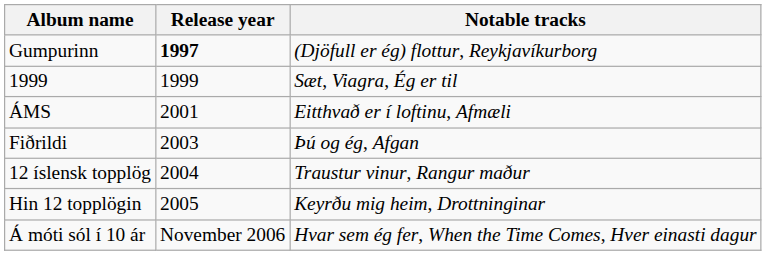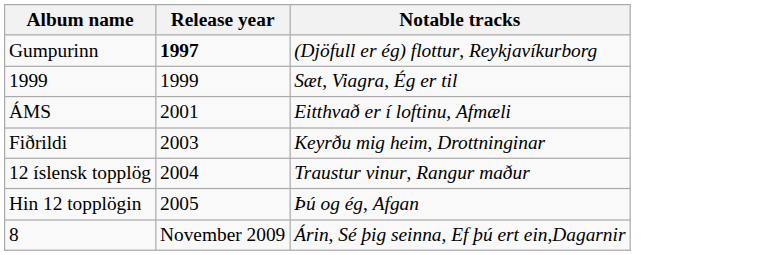 <table class="wikitable">
 <tr>
 <th>Album name</th>
 <th>Release year</th>
 <th>Notable tracks</th>
 </tr>
 <tr>
 <td>Gumpurinn</td>
 <td><strong>1997</strong></td>
 <td><em>(Djöfull er ég) flottur</em>, <em>Reykjavíkurborg</em></td>
 </tr>
 <tr>
 <td>1999</td>
 <td>1999</td>
 <td><em>Sæt</em>, <em>Viagra</em>, <em>Ég er til</em></td>
 </tr>
 <tr>
 <td>ÁMS</td>
 <td>2001</td>
 <td><em>Eitthvað er í loftinu</em>, <em>Afmæli</em></td>
 </tr>
 <tr>
 <td>Fiðrildi</td>
 <td>2003</td>
-<td><em>Þú og ég</em>, <em>Afgan</em></td>
+<td><em>Keyrðu mig heim</em>, <em>Drottninginar</em></td>
 </tr>
 <tr>
 <td>12 íslensk topplög</td>
 <td>2004</td>
 <td><em>Traustur vinur</em>, <em>Rangur maður</em></td>
 </tr>
 <tr>
 <td>Hin 12 topplögin</td>
 <td>2005</td>
-<td><em>Keyrðu mig heim</em>, <em>Drottninginar</em></td>
+<td><em>Þú og ég</em>, <em>Afgan</em></td>
 </tr>
 <tr>
-<td>Á móti sól í 10 ár</td>
-<td>November 2006</td>
-<td><em>Hvar sem ég fer</em>, <em>When the Time Comes</em>, <em>Hver einasti dagur</em></td>
+<td>8</td>
+<td>November 2009</td>
+<td><em>Árin</em>, <em>Sé þig seinna</em>, <em>Ef þú ert ein</em>,<em>Dagarnir</em></td>
 </tr>
 </table>
